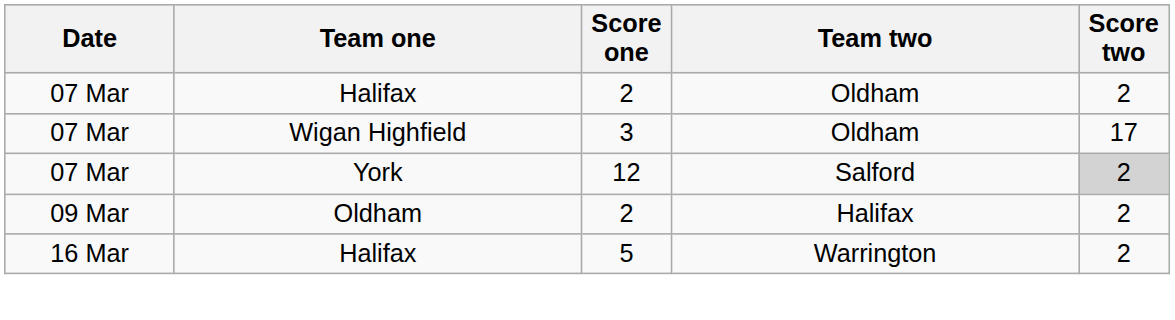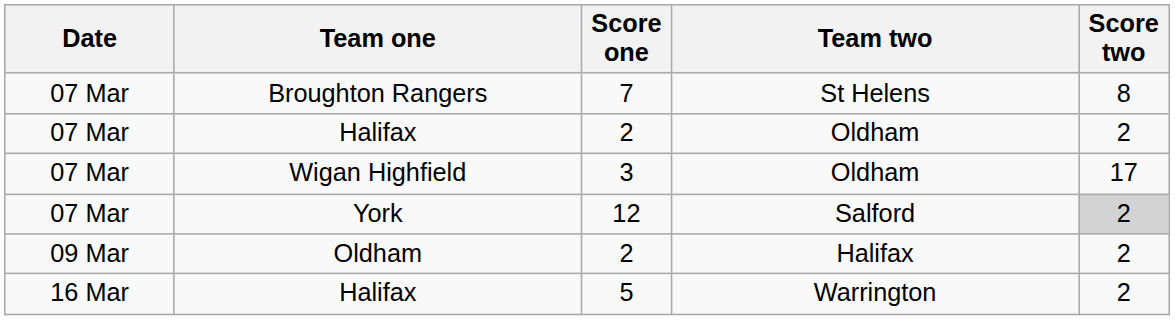 <table class="wikitable" style="text-align: center">
 <tr>
 <th width=100>Date</th>
 <th width=250>Team one</th>
 <th width=50>Score one</th>
 <th width=250>Team two</th>
 <th width=50>Score two</th>
+</tr>
+<tr>
+<td>07 Mar</td>
+<td>Broughton Rangers</td>
+<td>7</td>
+<td>St Helens</td>
+<td>8</td>
 </tr>
 <tr>
 <td>07 Mar</td>
 <td>Halifax</td>
 <td>2</td>
 <td>Oldham</td>
 <td>2</td>
 </tr>
 <tr>
 <td>07 Mar</td>
 <td>Wigan Highfield</td>
 <td>3</td>
 <td>Oldham</td>
 <td>17</td>
 </tr>
 <tr>
 <td>07 Mar</td>
 <td>York</td>
 <td>12</td>
 <td>Salford</td>
 <td style="background: lightgrey;">2</td>
 </tr>
 <tr>
 <td>09 Mar</td>
 <td>Oldham</td>
 <td>2</td>
 <td>Halifax</td>
 <td>2</td>
 </tr>
 <tr>
 <td>16 Mar</td>
 <td>Halifax</td>
 <td>5</td>
 <td>Warrington</td>
 <td>2</td>
 </tr>
 </table>
